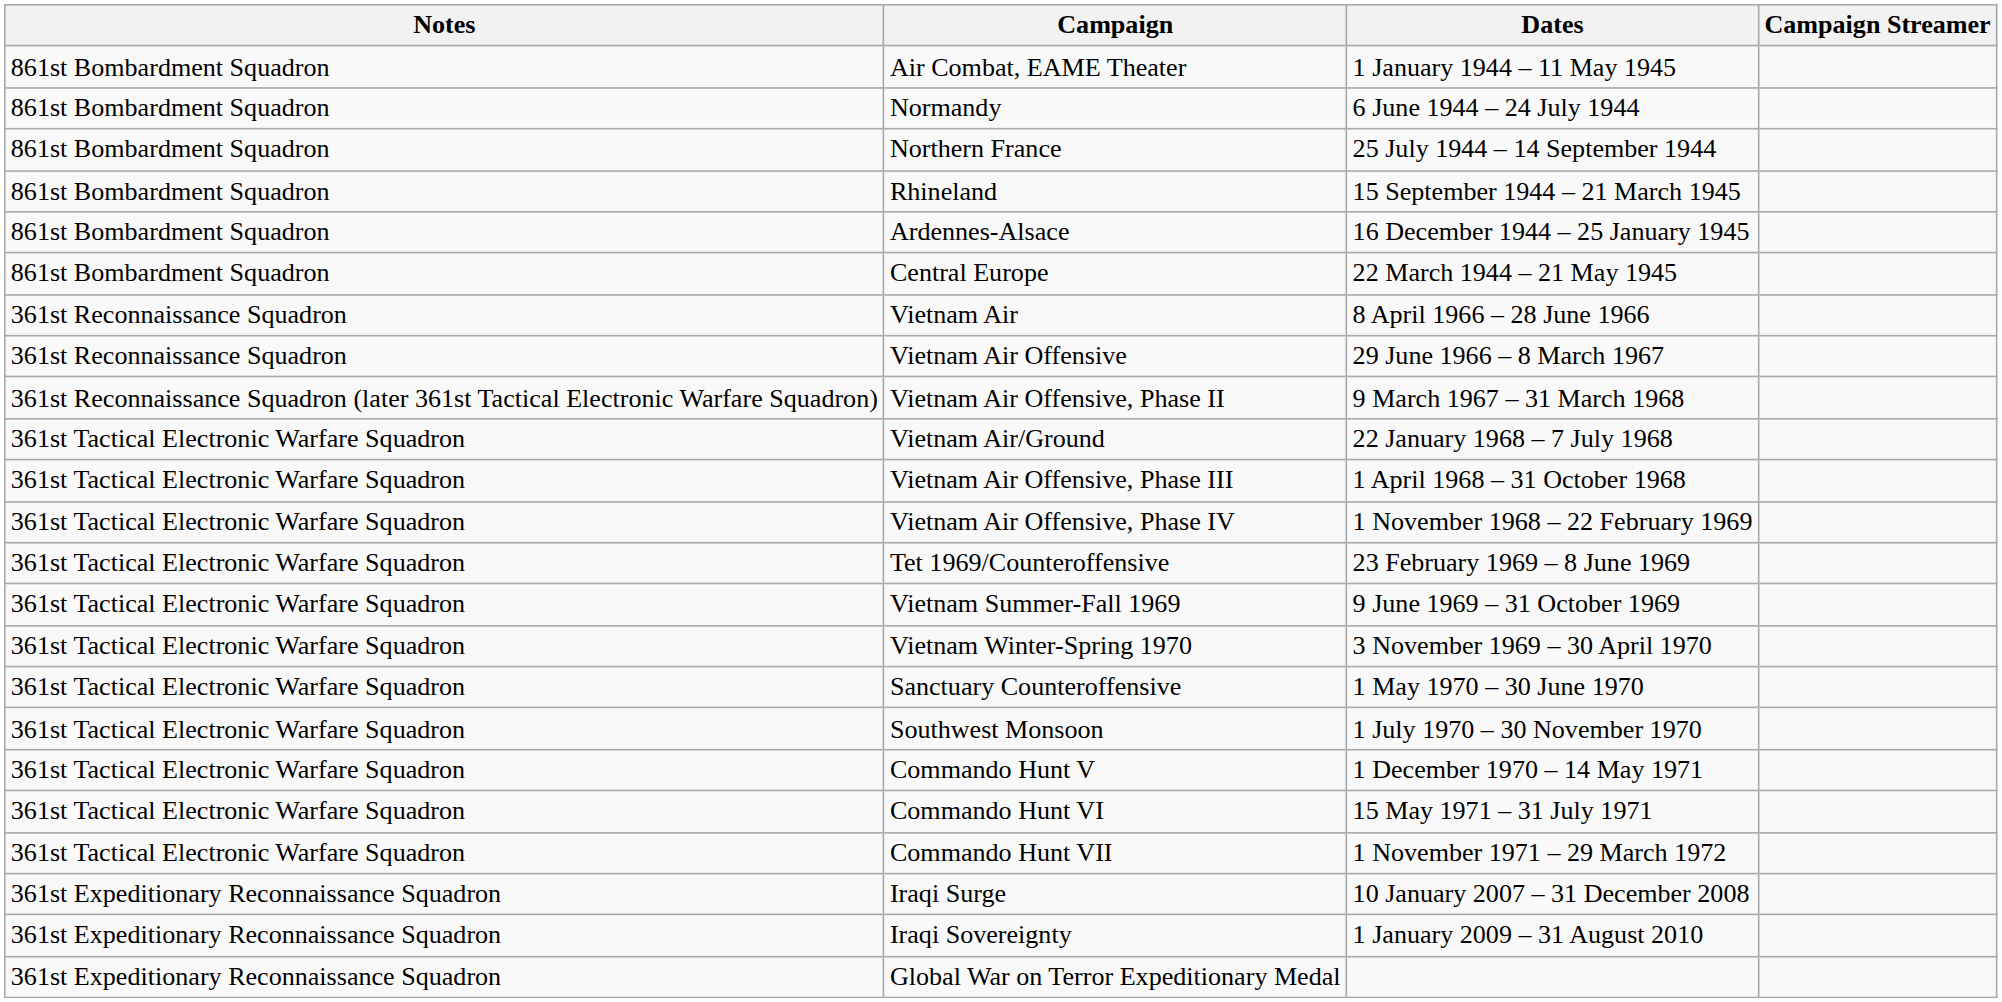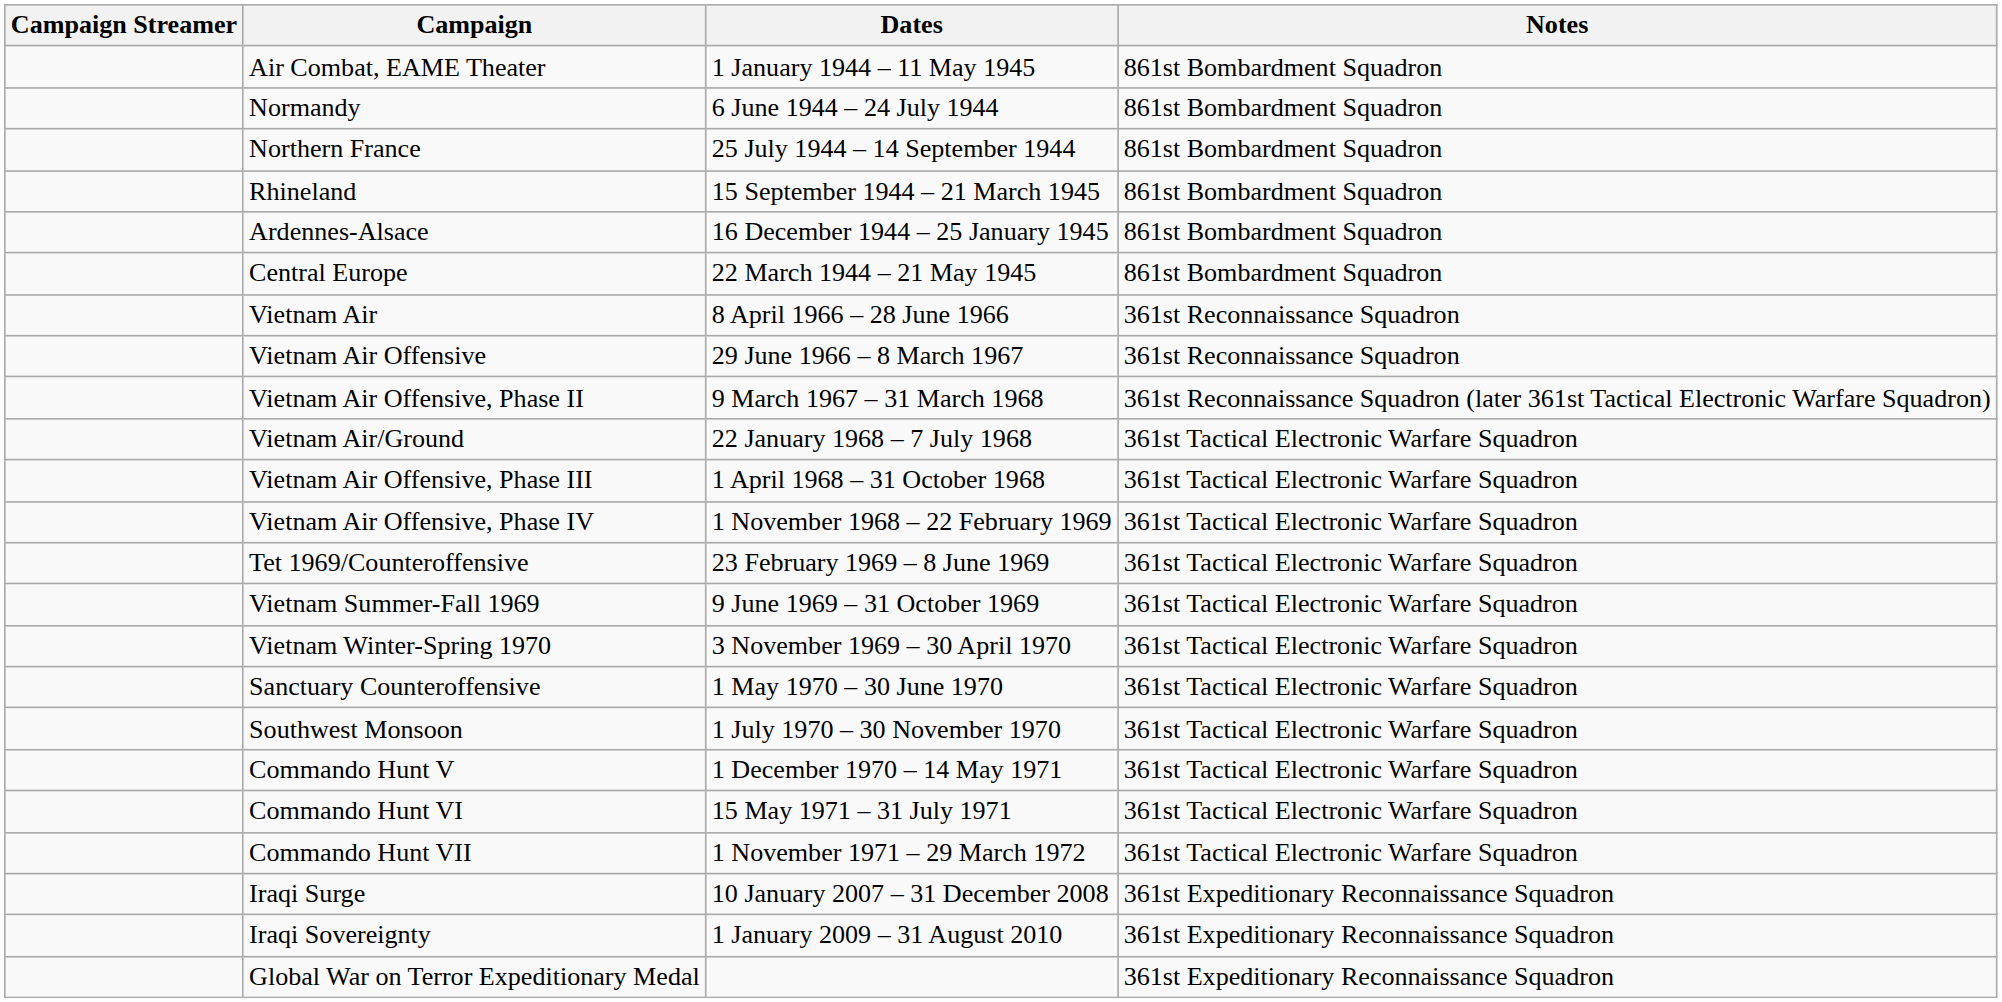 <table class="wikitable">
 <tr style="background:#efefef;">
-<th>Notes</th>
+<th>Campaign Streamer</th>
 <th>Campaign</th>
 <th>Dates</th>
-<th>Campaign Streamer</th>
+<th>Notes</th>
 </tr>
 <tr>
-<td>861st Bombardment Squadron</td>
+<td></td>
 <td>Air Combat, EAME Theater</td>
 <td>1 January 1944 – 11 May 1945</td>
-<td></td>
+<td>861st Bombardment Squadron</td>
 </tr>
 <tr>
-<td>861st Bombardment Squadron</td>
+<td></td>
 <td>Normandy</td>
 <td>6 June 1944 – 24 July 1944</td>
-<td></td>
+<td>861st Bombardment Squadron</td>
 </tr>
 <tr>
-<td>861st Bombardment Squadron</td>
+<td></td>
 <td>Northern France</td>
 <td>25 July 1944 – 14 September 1944</td>
-<td></td>
+<td>861st Bombardment Squadron</td>
 </tr>
 <tr>
-<td>861st Bombardment Squadron</td>
+<td></td>
 <td>Rhineland</td>
 <td>15 September 1944 – 21 March 1945</td>
-<td></td>
+<td>861st Bombardment Squadron</td>
 </tr>
 <tr>
-<td>861st Bombardment Squadron</td>
+<td></td>
 <td>Ardennes-Alsace</td>
 <td>16 December 1944 – 25 January 1945</td>
-<td></td>
+<td>861st Bombardment Squadron</td>
 </tr>
 <tr>
-<td>861st Bombardment Squadron</td>
+<td></td>
 <td>Central Europe</td>
 <td>22 March 1944 – 21 May 1945</td>
-<td></td>
+<td>861st Bombardment Squadron</td>
 </tr>
 <tr>
-<td>361st Reconnaissance Squadron</td>
+<td></td>
 <td>Vietnam Air</td>
 <td>8 April 1966 – 28 June 1966</td>
-<td></td>
+<td>361st Reconnaissance Squadron</td>
 </tr>
 <tr>
-<td>361st Reconnaissance Squadron</td>
+<td></td>
 <td>Vietnam Air Offensive</td>
 <td>29 June 1966 – 8 March 1967</td>
-<td></td>
+<td>361st Reconnaissance Squadron</td>
 </tr>
 <tr>
-<td>361st Reconnaissance Squadron (later 361st Tactical Electronic Warfare Squadron)</td>
+<td></td>
 <td>Vietnam Air Offensive, Phase II</td>
 <td>9 March 1967 – 31 March 1968</td>
-<td></td>
+<td>361st Reconnaissance Squadron (later 361st Tactical Electronic Warfare Squadron)</td>
 </tr>
 <tr>
-<td>361st Tactical Electronic Warfare Squadron</td>
+<td></td>
 <td>Vietnam Air/Ground</td>
 <td>22 January 1968 – 7 July 1968</td>
-<td></td>
+<td>361st Tactical Electronic Warfare Squadron</td>
 </tr>
 <tr>
-<td>361st Tactical Electronic Warfare Squadron</td>
+<td></td>
 <td>Vietnam Air Offensive, Phase III</td>
 <td>1 April 1968 – 31 October 1968</td>
-<td></td>
+<td>361st Tactical Electronic Warfare Squadron</td>
 </tr>
 <tr>
-<td>361st Tactical Electronic Warfare Squadron</td>
+<td></td>
 <td>Vietnam Air Offensive, Phase IV</td>
 <td>1 November 1968 – 22 February 1969</td>
-<td></td>
+<td>361st Tactical Electronic Warfare Squadron</td>
 </tr>
 <tr>
-<td>361st Tactical Electronic Warfare Squadron</td>
+<td></td>
 <td>Tet 1969/Counteroffensive</td>
 <td>23 February 1969 – 8 June 1969</td>
-<td></td>
+<td>361st Tactical Electronic Warfare Squadron</td>
 </tr>
 <tr>
-<td>361st Tactical Electronic Warfare Squadron</td>
+<td></td>
 <td>Vietnam Summer-Fall 1969</td>
 <td>9 June 1969 – 31 October 1969</td>
-<td></td>
+<td>361st Tactical Electronic Warfare Squadron</td>
 </tr>
 <tr>
-<td>361st Tactical Electronic Warfare Squadron</td>
+<td></td>
 <td>Vietnam Winter-Spring 1970</td>
 <td>3 November 1969 – 30 April 1970</td>
-<td></td>
+<td>361st Tactical Electronic Warfare Squadron</td>
 </tr>
 <tr>
-<td>361st Tactical Electronic Warfare Squadron</td>
+<td></td>
 <td>Sanctuary Counteroffensive</td>
 <td>1 May 1970 – 30 June 1970</td>
-<td></td>
+<td>361st Tactical Electronic Warfare Squadron</td>
 </tr>
 <tr>
-<td>361st Tactical Electronic Warfare Squadron</td>
+<td></td>
 <td>Southwest Monsoon</td>
 <td>1 July 1970 – 30 November 1970</td>
-<td></td>
+<td>361st Tactical Electronic Warfare Squadron</td>
 </tr>
 <tr>
-<td>361st Tactical Electronic Warfare Squadron</td>
+<td></td>
 <td>Commando Hunt V</td>
 <td>1 December 1970 – 14 May 1971</td>
-<td></td>
+<td>361st Tactical Electronic Warfare Squadron</td>
 </tr>
 <tr>
-<td>361st Tactical Electronic Warfare Squadron</td>
+<td></td>
 <td>Commando Hunt VI</td>
 <td>15 May 1971 – 31 July 1971</td>
-<td></td>
+<td>361st Tactical Electronic Warfare Squadron</td>
 </tr>
 <tr>
-<td>361st Tactical Electronic Warfare Squadron</td>
+<td></td>
 <td>Commando Hunt VII</td>
 <td>1 November 1971 – 29 March 1972</td>
-<td></td>
+<td>361st Tactical Electronic Warfare Squadron</td>
 </tr>
 <tr>
-<td>361st Expeditionary Reconnaissance Squadron</td>
+<td></td>
 <td>Iraqi Surge</td>
 <td>10 January 2007 – 31 December 2008</td>
-<td></td>
+<td>361st Expeditionary Reconnaissance Squadron</td>
 </tr>
 <tr>
-<td>361st Expeditionary Reconnaissance Squadron</td>
+<td></td>
 <td>Iraqi Sovereignty</td>
 <td>1 January 2009 – 31 August 2010</td>
-<td></td>
+<td>361st Expeditionary Reconnaissance Squadron</td>
 </tr>
 <tr>
-<td>361st Expeditionary Reconnaissance Squadron</td>
+<td></td>
 <td>Global War on Terror Expeditionary Medal</td>
 <td></td>
-<td></td>
+<td>361st Expeditionary Reconnaissance Squadron</td>
 </tr>
 </table>
